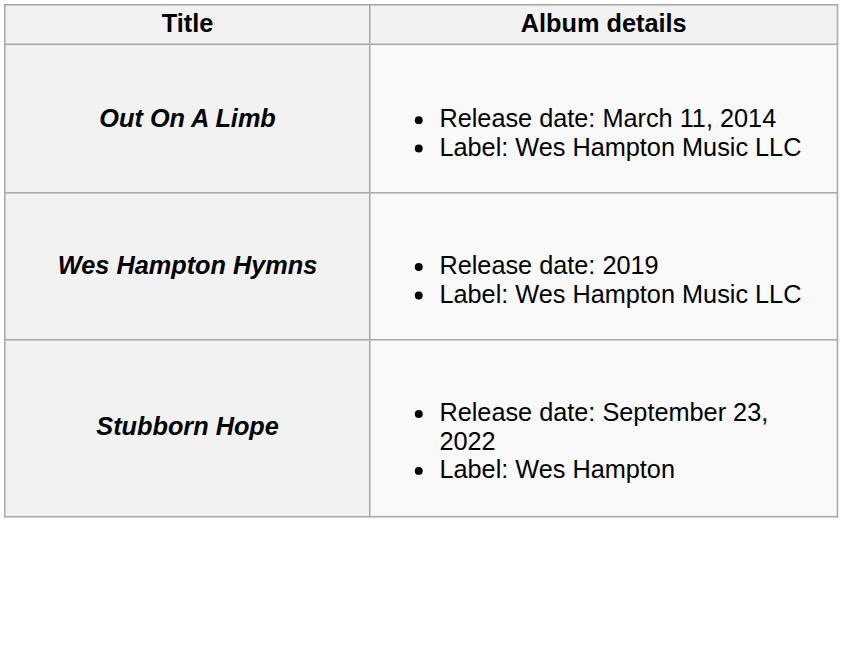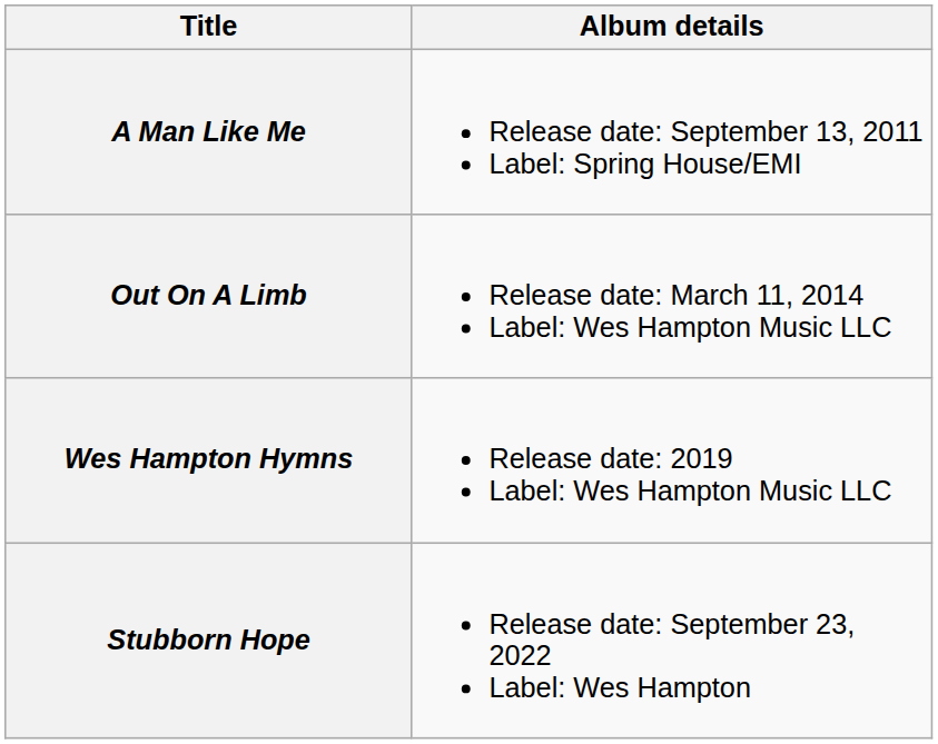 <table class="wikitable plainrowheaders" style="text-align:left;">
 <tr>
 <th rowspan="1" style="width:14em;">Title</th>
 <th rowspan="1" style="width:18em;">Album details</th>
+</tr>
+<tr>
+<th scope="row"><em>A Man Like Me</em> </th>
+<td><br><ul><li>Release date: September 13, 2011</li><li>Label: Spring House/EMI</li></ul></td>
 </tr>
 <tr>
 <th scope="row"><em>Out On A Limb</em> </th>
 <td><br><ul><li>Release date: March 11, 2014</li><li>Label: Wes Hampton Music LLC</li></ul></td>
 </tr>
 <tr>
 <th scope="row"><em>Wes Hampton Hymns</em> </th>
 <td><br><ul><li>Release date: 2019</li><li>Label: Wes Hampton Music LLC</li></ul></td>
 </tr>
 <tr>
 <th scope="row"><em>Stubborn Hope</em> </th>
 <td><br><ul><li>Release date: September 23, 2022</li><li>Label: Wes Hampton</li></ul></td>
 </tr>
 </table>
